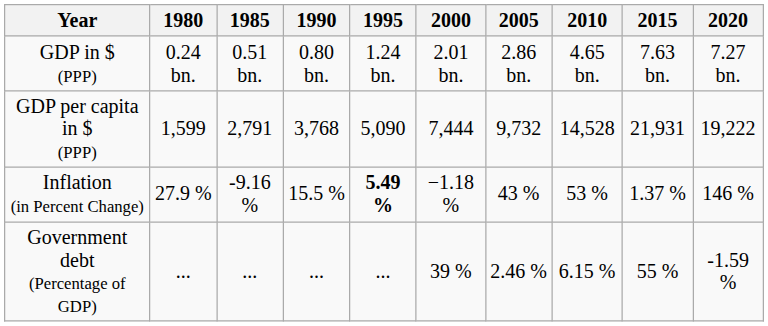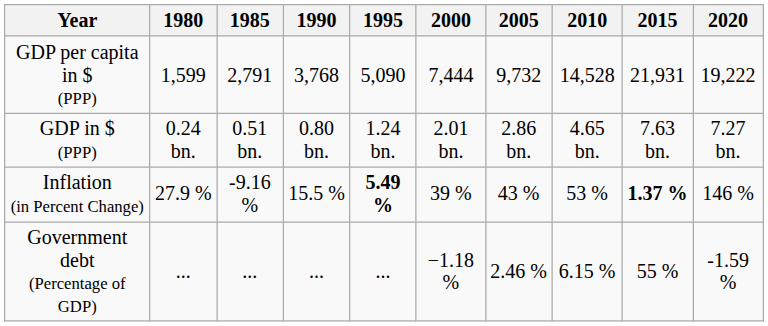 <table class="wikitable sortable static-row-numbers static-row-header-text"  style="text-align: center;">
 <tr>
 <th>Year</th>
 <th>1980</th>
 <th>1985</th>
 <th>1990</th>
 <th>1995</th>
 <th>2000</th>
 <th>2005</th>
 <th>2010</th>
 <th>2015</th>
 <th>2020</th>
 </tr>
 <tr>
+<td>GDP per capita in $<br><small>(PPP)</small></td>
+<td>1,599</td>
+<td>2,791</td>
+<td>3,768</td>
+<td>5,090</td>
+<td>7,444</td>
+<td>9,732</td>
+<td>14,528</td>
+<td>21,931</td>
+<td>19,222</td>
+</tr>
+<tr>
 <td>GDP in $<br><small>(PPP)</small></td>
 <td>0.24 bn.</td>
 <td>0.51 bn.</td>
 <td>0.80 bn.</td>
 <td>1.24 bn.</td>
 <td>2.01 bn.</td>
 <td>2.86 bn.</td>
 <td>4.65 bn.</td>
 <td>7.63 bn.</td>
 <td>7.27 bn.</td>
 </tr>
 <tr>
-<td>GDP per capita in $<br><small>(PPP)</small></td>
-<td>1,599</td>
-<td>2,791</td>
-<td>3,768</td>
-<td>5,090</td>
-<td>7,444</td>
-<td>9,732</td>
-<td>14,528</td>
-<td>21,931</td>
-<td>19,222</td>
-</tr>
-<tr>
 <td>Inflation<br><small>(in Percent Change)</small></td>
 <td>27.9 %</td>
 <td>-9.16 %</td>
 <td>15.5 %</td>
 <td><strong>5.49 %</strong></td>
-<td>−1.18 %</td>
+<td>39 %</td>
 <td>43 %</td>
 <td>53 %</td>
-<td>1.37 %</td>
+<td><strong>1.37 %</strong></td>
 <td>146 %</td>
 </tr>
 <tr>
 <td>Government debt<br><small>(Percentage of GDP)</small></td>
 <td>...</td>
 <td>...</td>
 <td>...</td>
 <td>...</td>
-<td>39 %</td>
+<td>−1.18 %</td>
 <td>2.46 %</td>
 <td>6.15 %</td>
 <td>55 %</td>
 <td>-1.59 %</td>
 </tr>
 </table>
